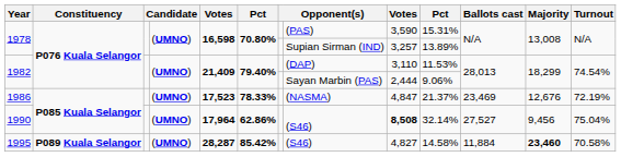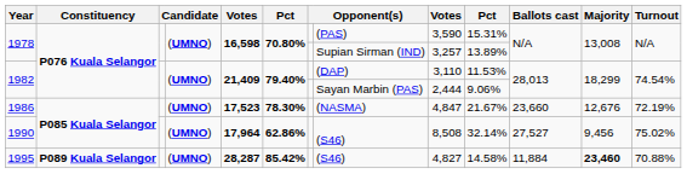 <table class="wikitable" style="margin:0.5em ; font-size:95%">
 <tr>
 <th>Year</th>
 <th>Constituency</th>
 <th colspan=2>Candidate</th>
 <th>Votes</th>
 <th>Pct</th>
 <th colspan=2>Opponent(s)</th>
 <th>Votes</th>
 <th>Pct</th>
 <th>Ballots cast</th>
 <th>Majority</th>
 <th>Turnout</th>
 </tr>
 <tr>
 <td rowspan=2><a href='#'>1978</a></td>
 <td rowspan=4><strong>P076 <a href='#'>Kuala Selangor</a></strong></td>
 <td rowspan=2 ></td>
 <td rowspan=2> (<a href='#'><strong>UMNO</strong></a>)</td>
 <td rowspan=2 align="right"><strong>16,598</strong></td>
 <td rowspan=2><strong>70.80%</strong></td>
 <td></td>
 <td> (<a href='#'>PAS</a>)</td>
 <td align="right">3,590</td>
 <td>15.31%</td>
 <td rowspan=2>N/A</td>
 <td rowspan=2>13,008</td>
 <td rowspan=2>N/A</td>
 </tr>
 <tr>
 <td></td>
 <td>Supian Sirman (<a href='#'>IND</a>)</td>
 <td align="right">3,257</td>
 <td>13.89%</td>
 </tr>
 <tr>
 <td rowspan=2><a href='#'>1982</a></td>
 <td rowspan=2 ></td>
 <td rowspan=2> (<a href='#'><strong>UMNO</strong></a>)</td>
 <td rowspan=2 align="right"><strong>21,409</strong></td>
 <td rowspan=2><strong>79.40%</strong></td>
 <td></td>
 <td> (<a href='#'>DAP</a>)</td>
 <td align="right">3,110</td>
 <td>11.53%</td>
 <td rowspan=2>28,013</td>
 <td rowspan=2>18,299</td>
 <td rowspan=2>74.54%</td>
 </tr>
 <tr>
 <td></td>
 <td>Sayan Marbin (<a href='#'>PAS</a>)</td>
 <td align="right">2,444</td>
 <td>9.06%</td>
 </tr>
 <tr>
 <td><a href='#'>1986</a></td>
 <td rowspan=2><strong>P085 <a href='#'>Kuala Selangor</a></strong></td>
 <td></td>
 <td> (<a href='#'><strong>UMNO</strong></a>)</td>
 <td align="right"><strong>17,523</strong></td>
-<td><strong>78.33%</strong></td>
+<td><strong>78.30%</strong></td>
 <td></td>
 <td> (<a href='#'>NASMA</a>)</td>
 <td align="right">4,847</td>
-<td>21.37%</td>
-<td>23,469</td>
+<td>21.67%</td>
+<td>23,660</td>
 <td>12,676</td>
 <td>72.19%</td>
 </tr>
 <tr>
 <td><a href='#'>1990</a></td>
 <td></td>
 <td> (<a href='#'><strong>UMNO</strong></a>)</td>
 <td align="right"><strong>17,964</strong></td>
 <td><strong>62.86%</strong></td>
 <td></td>
 <td> <br>(<a href='#'>S46</a>)</td>
-<td align="right"><strong>8,508</strong></td>
+<td align="right">8,508</td>
 <td>32.14%</td>
 <td>27,527</td>
 <td>9,456</td>
-<td>75.04%</td>
+<td>75.02%</td>
 </tr>
 <tr>
 <td><a href='#'>1995</a></td>
 <td><strong>P089 <a href='#'>Kuala Selangor</a></strong></td>
 <td></td>
 <td> (<a href='#'><strong>UMNO</strong></a>)</td>
 <td align="right"><strong>28,287</strong></td>
 <td><strong>85.42%</strong></td>
 <td></td>
 <td> (<a href='#'>S46</a>)</td>
 <td align="right">4,827</td>
 <td>14.58%</td>
 <td>11,884</td>
 <td><strong>23,460</strong></td>
-<td>70.58%</td>
+<td>70.88%</td>
 </tr>
 </table>
